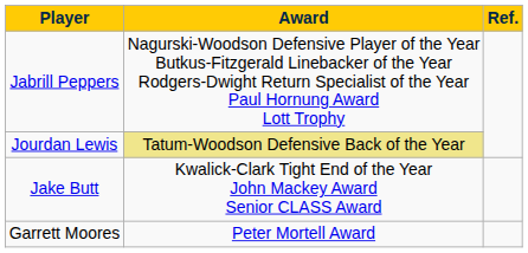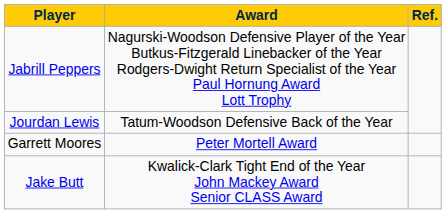 <table class="wikitable sortable sortable" style="text-align: center">
 <tr align=center>
 <th style="background: #FFCB05; color: #00274C">Player</th>
 <th style="background: #FFCB05; color: #00274C">Award</th>
 <th style="background: #FFCB05; color: #00274C" class="unsortable">Ref.</th>
 </tr>
 <tr>
 <td><a href='#'>Jabrill Peppers</a></td>
 <td>Nagurski-Woodson Defensive Player of the Year<br>Butkus-Fitzgerald Linebacker of the Year<br>Rodgers-Dwight Return Specialist of the Year<br><a href='#'>Paul Hornung Award</a><br><a href='#'>Lott Trophy</a></td>
 <td rowspan="2"><br><br></td>
 </tr>
 <tr>
 <td><a href='#'>Jourdan Lewis</a></td>
-<td style="background: khaki;">Tatum-Woodson Defensive Back of the Year</td>
+<td>Tatum-Woodson Defensive Back of the Year</td>
+</tr>
+<tr>
+<td>Garrett Moores</td>
+<td><a href='#'>Peter Mortell Award</a></td>
+<td></td>
 </tr>
 <tr>
 <td><a href='#'>Jake Butt</a></td>
 <td>Kwalick-Clark Tight End of the Year<br><a href='#'>John Mackey Award</a><br><a href='#'>Senior CLASS Award</a></td>
 <td><br><br></td>
 </tr>
-<tr>
-<td>Garrett Moores</td>
-<td><a href='#'>Peter Mortell Award</a></td>
-<td></td>
-</tr>
 </table>
